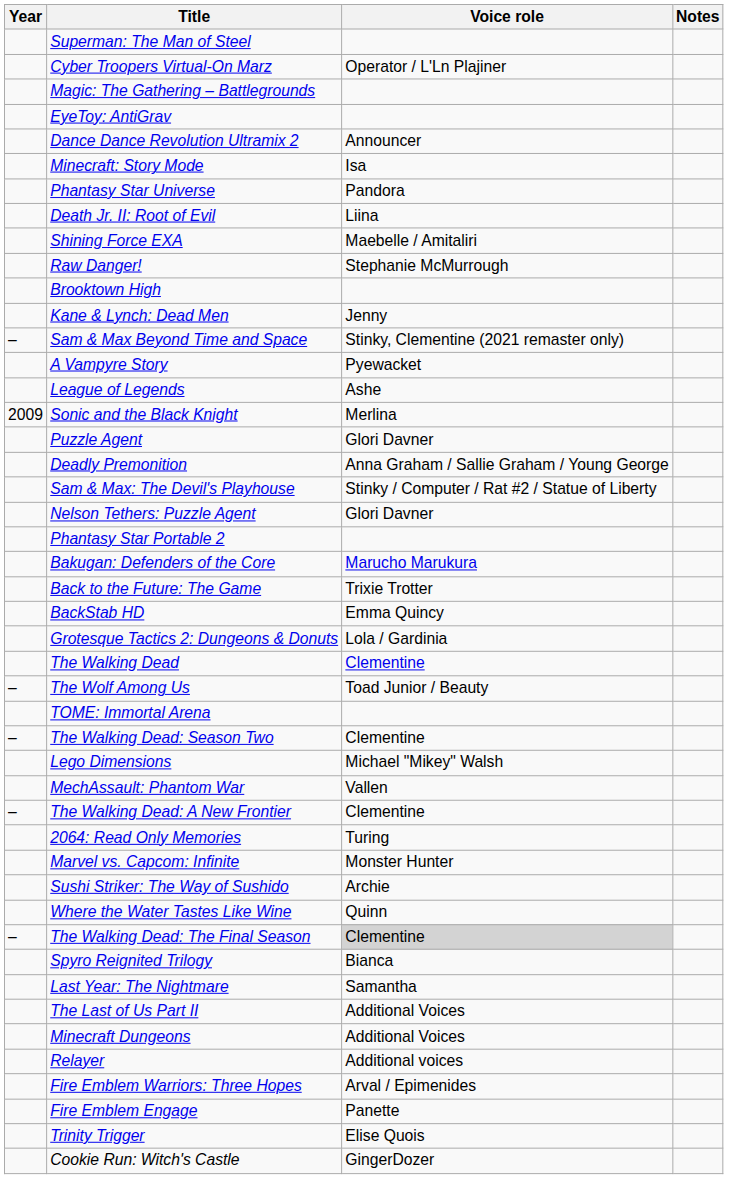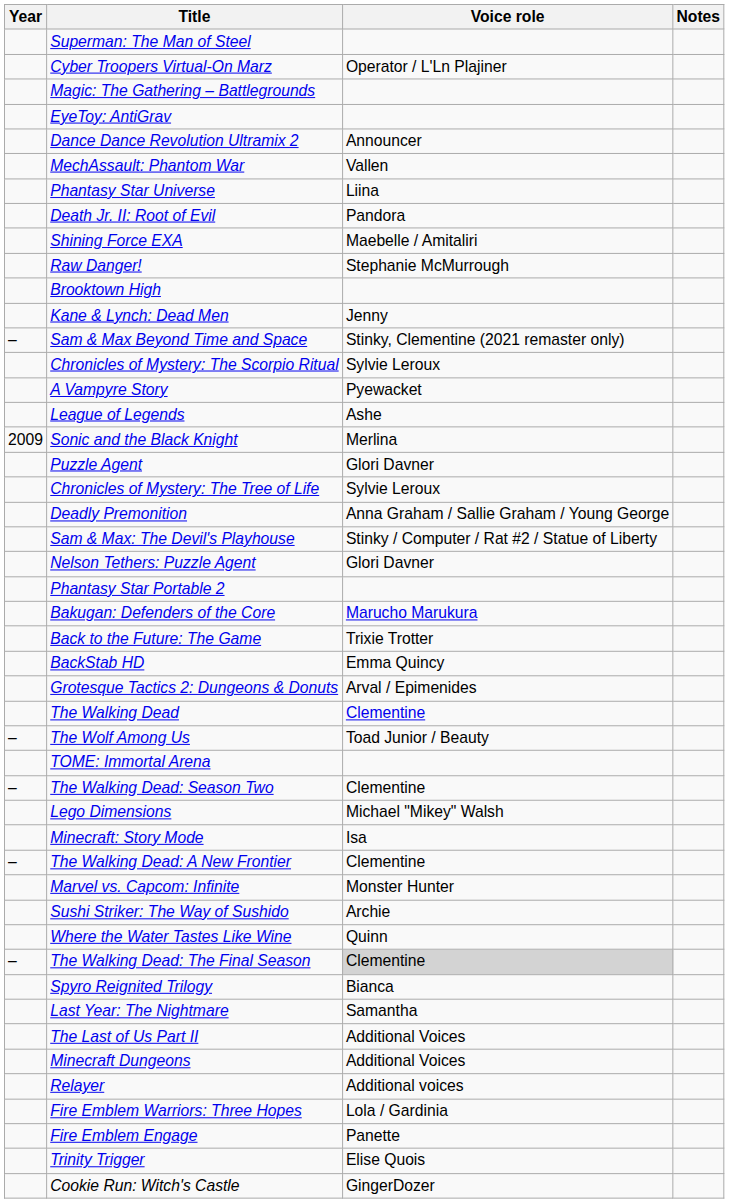 <table class="wikitable sortable">
 <tr>
 <th>Year</th>
 <th>Title</th>
 <th>Voice role</th>
 <th>Notes</th>
 </tr>
 <tr>
 <td></td>
 <td><em><a href='#'>Superman: The Man of Steel</a></em></td>
 <td> </td>
 <td> </td>
 </tr>
 <tr>
 <td></td>
 <td><em><a href='#'>Cyber Troopers Virtual-On Marz</a></em></td>
 <td>Operator / L'Ln Plajiner</td>
 <td></td>
 </tr>
 <tr>
 <td></td>
 <td><em><a href='#'>Magic: The Gathering – Battlegrounds</a></em></td>
 <td> </td>
 <td> </td>
 </tr>
 <tr>
 <td></td>
 <td><em><a href='#'>EyeToy: AntiGrav</a></em></td>
 <td> </td>
 <td> </td>
 </tr>
 <tr>
 <td></td>
 <td><em><a href='#'>Dance Dance Revolution Ultramix 2</a></em></td>
 <td>Announcer</td>
 <td> </td>
 </tr>
-<tr Two>
+<tr>
 <td></td>
-<td><em><a href='#'>Minecraft: Story Mode</a></em></td>
-<td>Isa</td>
+<td><em><a href='#'>MechAssault: Phantom War</a></em></td>
+<td>Vallen</td>
 <td> </td>
 </tr>
 <tr>
 <td></td>
 <td><em><a href='#'>Phantasy Star Universe</a></em></td>
-<td>Pandora</td>
+<td>Liina</td>
 <td> </td>
 </tr>
 <tr>
 <td></td>
 <td><em><a href='#'>Death Jr. II: Root of Evil</a></em></td>
-<td>Liina</td>
+<td>Pandora</td>
 <td> </td>
 </tr>
 <tr>
 <td></td>
 <td><em><a href='#'>Shining Force EXA</a></em></td>
 <td>Maebelle / Amitaliri</td>
 <td></td>
 </tr>
 <tr>
 <td></td>
 <td><em><a href='#'>Raw Danger!</a></em></td>
 <td>Stephanie McMurrough</td>
 <td> </td>
 </tr>
 <tr>
 <td></td>
 <td><em><a href='#'>Brooktown High</a></em></td>
 <td> </td>
 <td> </td>
 </tr>
 <tr>
 <td></td>
 <td><em><a href='#'>Kane & Lynch: Dead Men</a></em></td>
 <td>Jenny</td>
 <td> </td>
 </tr>
 <tr>
 <td>–</td>
 <td><em><a href='#'>Sam & Max Beyond Time and Space</a></em></td>
 <td>Stinky, Clementine (2021 remaster only)</td>
 <td> </td>
 </tr>
 <tr>
 <td></td>
+<td><em><a href='#'>Chronicles of Mystery: The Scorpio Ritual</a></em></td>
+<td>Sylvie Leroux</td>
+<td> </td>
+</tr>
+<tr>
+<td></td>
 <td><em><a href='#'>A Vampyre Story</a></em></td>
 <td>Pyewacket</td>
 <td> </td>
 </tr>
 <tr>
 <td></td>
 <td><em><a href='#'>League of Legends</a></em></td>
 <td>Ashe</td>
 <td> </td>
 </tr>
 <tr>
 <td>2009</td>
 <td><a href='#'><em>Sonic and the Black Knight</em></a></td>
 <td>Merlina</td>
 <td></td>
 </tr>
 <tr>
 <td></td>
 <td><em><a href='#'>Puzzle Agent</a></em></td>
 <td>Glori Davner</td>
+<td> </td>
+</tr>
+<tr>
+<td></td>
+<td><em><a href='#'>Chronicles of Mystery: The Tree of Life</a></em></td>
+<td>Sylvie Leroux</td>
 <td> </td>
 </tr>
 <tr>
 <td></td>
 <td><em><a href='#'>Deadly Premonition</a></em></td>
 <td>Anna Graham / Sallie Graham / Young George</td>
 <td> </td>
 </tr>
 <tr>
 <td></td>
 <td><em><a href='#'>Sam & Max: The Devil's Playhouse</a></em></td>
 <td>Stinky / Computer / Rat #2 / Statue of Liberty</td>
 <td> </td>
 </tr>
 <tr>
 <td></td>
 <td><em><a href='#'>Nelson Tethers: Puzzle Agent</a></em></td>
 <td>Glori Davner</td>
 <td> </td>
 </tr>
 <tr>
 <td></td>
 <td><em><a href='#'>Phantasy Star Portable 2</a></em></td>
 <td> </td>
 <td> </td>
 </tr>
 <tr>
 <td></td>
 <td><em><a href='#'>Bakugan: Defenders of the Core</a></em></td>
 <td><a href='#'>Marucho Marukura</a></td>
 <td> </td>
 </tr>
 <tr>
 <td></td>
 <td><em><a href='#'>Back to the Future: The Game</a></em></td>
 <td>Trixie Trotter</td>
 <td> </td>
 </tr>
 <tr>
 <td></td>
 <td><em><a href='#'>BackStab HD</a></em></td>
 <td>Emma Quincy</td>
 <td> </td>
 </tr>
 <tr>
 <td></td>
 <td><em><a href='#'>Grotesque Tactics 2: Dungeons & Donuts</a></em></td>
-<td>Lola / Gardinia</td>
+<td>Arval / Epimenides</td>
 <td> </td>
 </tr>
 <tr>
 <td></td>
 <td><em><a href='#'>The Walking Dead</a></em></td>
 <td><a href='#'>Clementine</a></td>
 <td> </td>
 </tr>
 <tr>
 <td>–</td>
 <td><em><a href='#'>The Wolf Among Us</a></em></td>
 <td>Toad Junior / Beauty</td>
 <td> </td>
 </tr>
 <tr>
 <td></td>
 <td><em><a href='#'>TOME: Immortal Arena</a></em></td>
 <td> </td>
 <td> </td>
 </tr>
 <tr>
 <td>–</td>
 <td><em><a href='#'>The Walking Dead: Season Two</a></em></td>
 <td>Clementine</td>
 <td> </td>
 </tr>
 <tr>
 <td></td>
 <td><em><a href='#'>Lego Dimensions</a></em></td>
 <td>Michael "Mikey" Walsh</td>
 <td></td>
 </tr>
-<tr>
+<tr Two>
 <td></td>
-<td><em><a href='#'>MechAssault: Phantom War</a></em></td>
-<td>Vallen</td>
+<td><em><a href='#'>Minecraft: Story Mode</a></em></td>
+<td>Isa</td>
 <td> </td>
 </tr>
 <tr>
 <td>–</td>
 <td><em><a href='#'>The Walking Dead: A New Frontier</a></em></td>
 <td>Clementine</td>
-<td> </td>
-</tr>
-<tr>
-<td></td>
-<td><em><a href='#'>2064: Read Only Memories</a></em></td>
-<td>Turing</td>
 <td> </td>
 </tr>
 <tr>
 <td></td>
 <td><em><a href='#'>Marvel vs. Capcom: Infinite</a></em></td>
 <td>Monster Hunter</td>
 <td> </td>
 </tr>
 <tr>
 <td></td>
 <td><em><a href='#'>Sushi Striker: The Way of Sushido</a></em></td>
 <td>Archie</td>
 <td></td>
 </tr>
 <tr>
 <td></td>
 <td><em><a href='#'>Where the Water Tastes Like Wine</a></em></td>
 <td>Quinn</td>
 <td></td>
 </tr>
 <tr>
 <td>–</td>
 <td><em><a href='#'>The Walking Dead: The Final Season</a></em></td>
 <td style="background: lightgrey;">Clementine</td>
 <td> </td>
 </tr>
 <tr>
 <td></td>
 <td><em><a href='#'>Spyro Reignited Trilogy</a></em></td>
 <td>Bianca</td>
 <td> </td>
 </tr>
 <tr>
 <td></td>
 <td><em><a href='#'>Last Year: The Nightmare</a></em></td>
 <td>Samantha</td>
 <td> </td>
 </tr>
 <tr>
 <td></td>
 <td><em><a href='#'>The Last of Us Part II</a></em></td>
 <td>Additional Voices</td>
 <td> </td>
 </tr>
 <tr>
 <td></td>
 <td><em><a href='#'>Minecraft Dungeons</a></em></td>
 <td>Additional Voices</td>
 <td> </td>
 </tr>
 <tr>
 <td></td>
 <td><em><a href='#'>Relayer</a></em></td>
 <td>Additional voices</td>
 <td></td>
 </tr>
 <tr>
 <td></td>
 <td><em><a href='#'>Fire Emblem Warriors: Three Hopes</a></em></td>
-<td>Arval / Epimenides</td>
+<td>Lola / Gardinia</td>
 <td></td>
 </tr>
 <tr>
 <td></td>
 <td><em><a href='#'>Fire Emblem Engage</a></em></td>
 <td>Panette</td>
 <td></td>
 </tr>
 <tr>
 <td></td>
 <td><em><a href='#'>Trinity Trigger</a></em></td>
 <td>Elise Quois</td>
 <td></td>
 </tr>
 <tr>
 <td></td>
 <td><em>Cookie Run: Witch's Castle</em></td>
 <td>GingerDozer</td>
 <td></td>
 </tr>
 </table>
